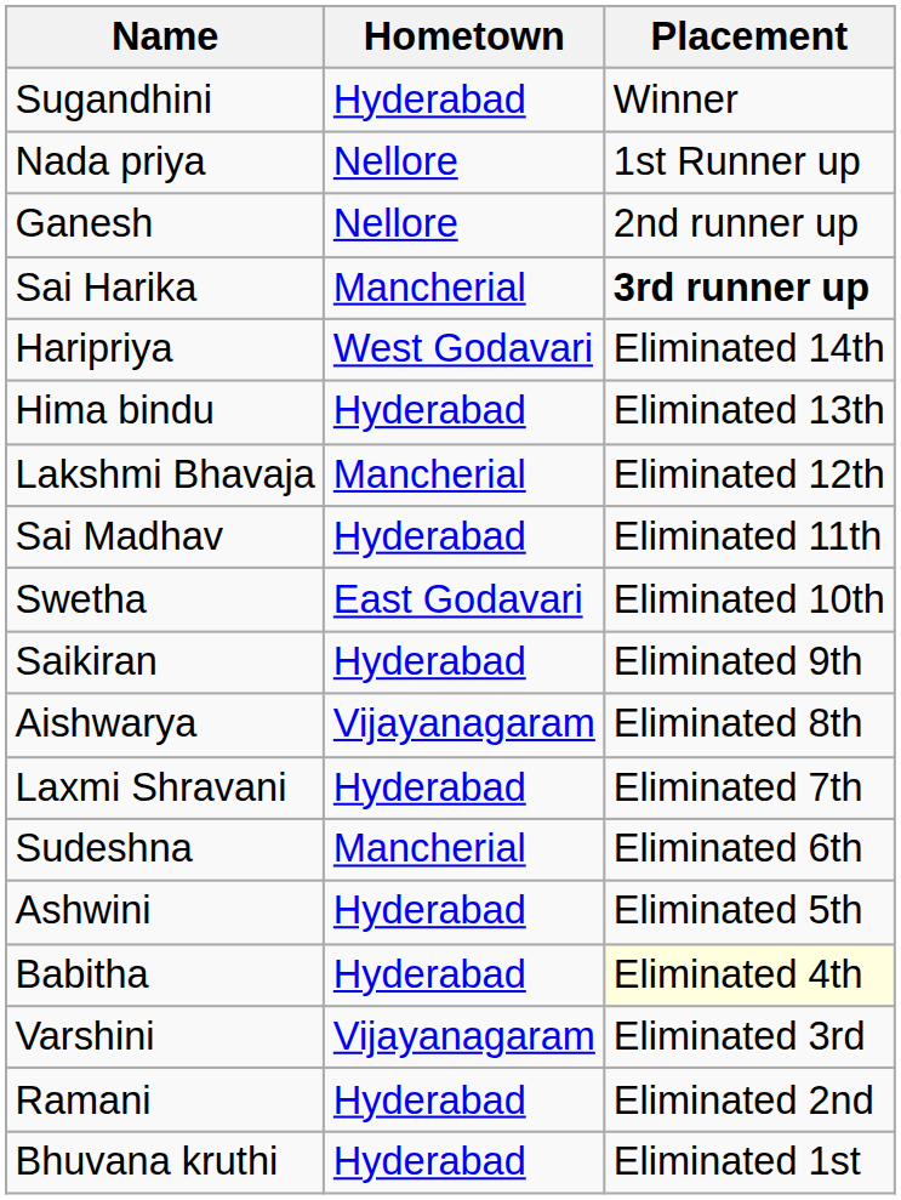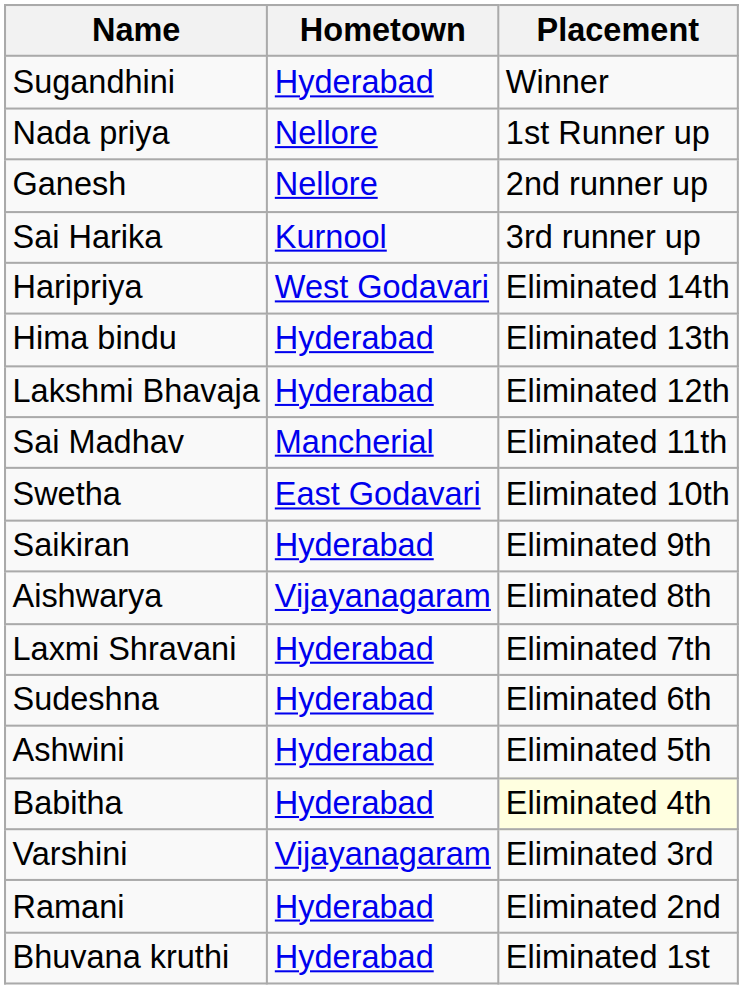 <table class="wikitable sortable">
 <tr>
 <th>Name</th>
 <th>Hometown</th>
 <th>Placement</th>
 </tr>
 <tr>
 <td>Sugandhini</td>
 <td><a href='#'>Hyderabad</a></td>
 <td>Winner</td>
 </tr>
 <tr>
 <td>Nada priya</td>
 <td><a href='#'>Nellore</a></td>
 <td>1st Runner up</td>
 </tr>
 <tr>
 <td>Ganesh</td>
 <td><a href='#'>Nellore</a></td>
 <td>2nd runner up</td>
 </tr>
 <tr>
 <td>Sai Harika</td>
-<td><a href='#'>Mancherial</a></td>
-<td><strong>3rd runner up</strong></td>
+<td><a href='#'>Kurnool</a></td>
+<td>3rd runner up</td>
 </tr>
 <tr>
 <td>Haripriya</td>
 <td><a href='#'>West Godavari</a></td>
 <td>Eliminated 14th</td>
 </tr>
 <tr>
 <td>Hima bindu</td>
 <td><a href='#'>Hyderabad</a></td>
 <td>Eliminated 13th</td>
 </tr>
 <tr>
 <td>Lakshmi Bhavaja</td>
-<td><a href='#'>Mancherial</a></td>
+<td><a href='#'>Hyderabad</a></td>
 <td>Eliminated 12th</td>
 </tr>
 <tr>
 <td>Sai Madhav</td>
-<td><a href='#'>Hyderabad</a></td>
+<td><a href='#'>Mancherial</a></td>
 <td>Eliminated 11th</td>
 </tr>
 <tr>
 <td>Swetha</td>
 <td><a href='#'>East Godavari</a></td>
 <td>Eliminated 10th</td>
 </tr>
 <tr>
 <td>Saikiran</td>
 <td><a href='#'>Hyderabad</a></td>
 <td>Eliminated 9th</td>
 </tr>
 <tr>
 <td>Aishwarya</td>
 <td><a href='#'>Vijayanagaram</a></td>
 <td>Eliminated 8th</td>
 </tr>
 <tr>
 <td>Laxmi Shravani</td>
 <td><a href='#'>Hyderabad</a></td>
 <td>Eliminated 7th</td>
 </tr>
 <tr>
 <td>Sudeshna</td>
-<td><a href='#'>Mancherial</a></td>
+<td><a href='#'>Hyderabad</a></td>
 <td>Eliminated 6th</td>
 </tr>
 <tr>
 <td>Ashwini</td>
 <td><a href='#'>Hyderabad</a></td>
 <td>Eliminated 5th</td>
 </tr>
 <tr>
 <td>Babitha</td>
 <td><a href='#'>Hyderabad</a></td>
 <td style="background: lightyellow;">Eliminated 4th</td>
 </tr>
 <tr>
 <td>Varshini</td>
 <td><a href='#'>Vijayanagaram</a></td>
 <td>Eliminated 3rd</td>
 </tr>
 <tr>
 <td>Ramani</td>
 <td><a href='#'>Hyderabad</a></td>
 <td>Eliminated 2nd</td>
 </tr>
 <tr>
 <td>Bhuvana kruthi</td>
 <td><a href='#'>Hyderabad</a></td>
 <td>Eliminated 1st</td>
 </tr>
 </table>
